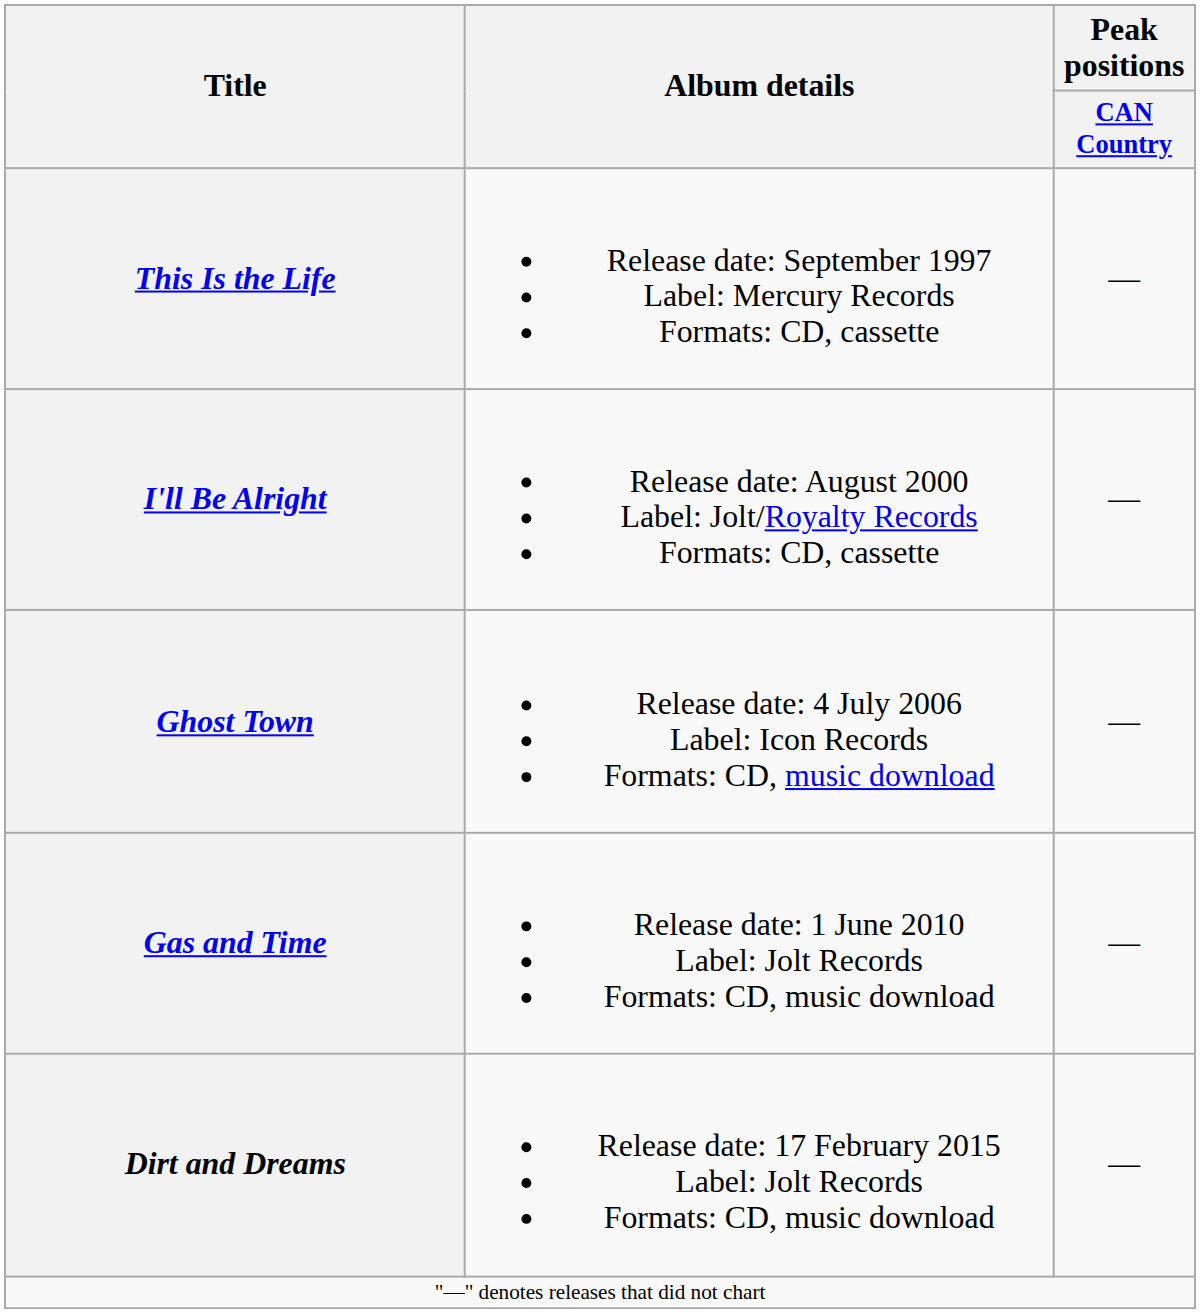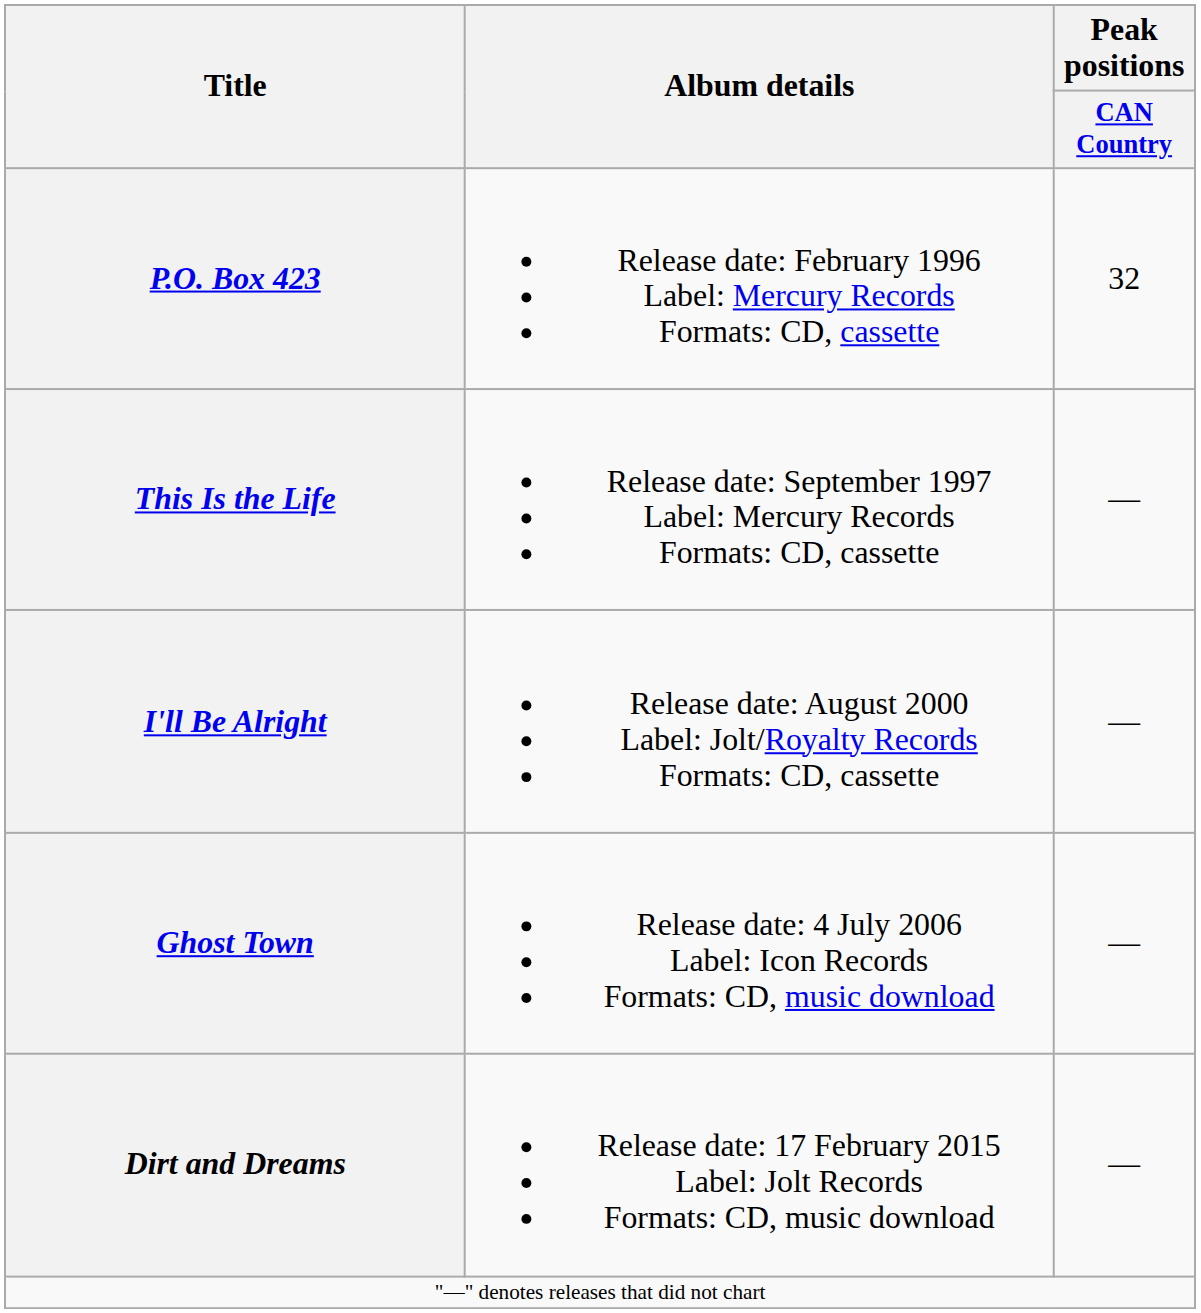 <table class="wikitable plainrowheaders" style="text-align:center;">
 <tr>
 <th rowspan="2" style="width:14em;">Title</th>
 <th rowspan="2" style="width:18em;">Album details</th>
 <th colspan="1">Peak positions</th>
 </tr>
 <tr style="font-size:smaller;">
 <th width="65"><a href='#'>CAN Country</a><br></th>
+</tr>
+<tr>
+<th scope="row"><em><a href='#'>P.O. Box 423</a></em></th>
+<td><br><ul><li>Release date: February 1996</li><li>Label: <a href='#'>Mercury Records</a></li><li>Formats: CD, <a href='#'>cassette</a></li></ul></td>
+<td>32</td>
 </tr>
 <tr>
 <th scope="row"><em><a href='#'>This Is the Life</a></em></th>
 <td><br><ul><li>Release date: September 1997</li><li>Label: Mercury Records</li><li>Formats: CD, cassette</li></ul></td>
 <td>—</td>
 </tr>
 <tr>
 <th scope="row"><em><a href='#'>I'll Be Alright</a></em></th>
 <td><br><ul><li>Release date: August 2000</li><li>Label: Jolt/<a href='#'>Royalty Records</a></li><li>Formats: CD, cassette</li></ul></td>
 <td>—</td>
 </tr>
 <tr>
 <th scope="row"><em><a href='#'>Ghost Town</a></em></th>
 <td><br><ul><li>Release date: 4 July 2006</li><li>Label: Icon Records</li><li>Formats: CD, <a href='#'>music download</a></li></ul></td>
 <td>—</td>
 </tr>
 <tr>
-<th scope="row"><em><a href='#'>Gas and Time</a></em></th>
-<td><br><ul><li>Release date: 1 June 2010</li><li>Label: Jolt Records</li><li>Formats: CD, music download</li></ul></td>
-<td>—</td>
-</tr>
-<tr>
 <th scope="row"><em>Dirt and Dreams</em></th>
 <td><br><ul><li>Release date: 17 February 2015</li><li>Label: Jolt Records</li><li>Formats: CD, music download</li></ul></td>
 <td>—</td>
 </tr>
 <tr>
 <td colspan="3" style="font-size:8pt">"—" denotes releases that did not chart</td>
 </tr>
 <tr>
 </tr>
 </table>
